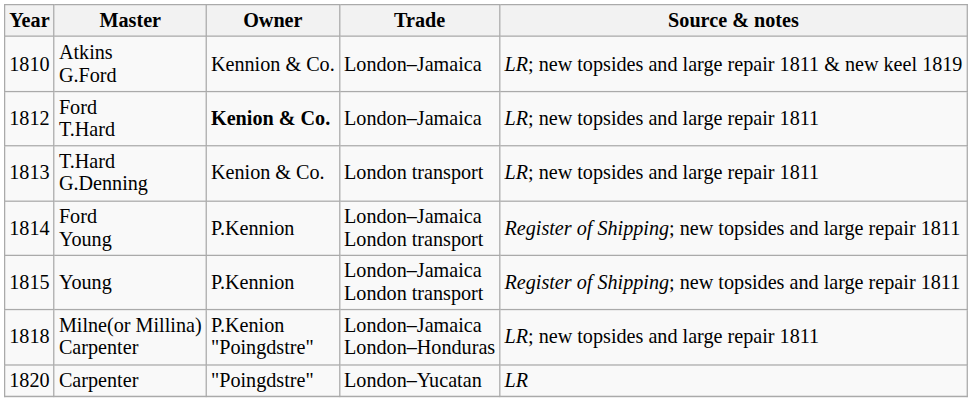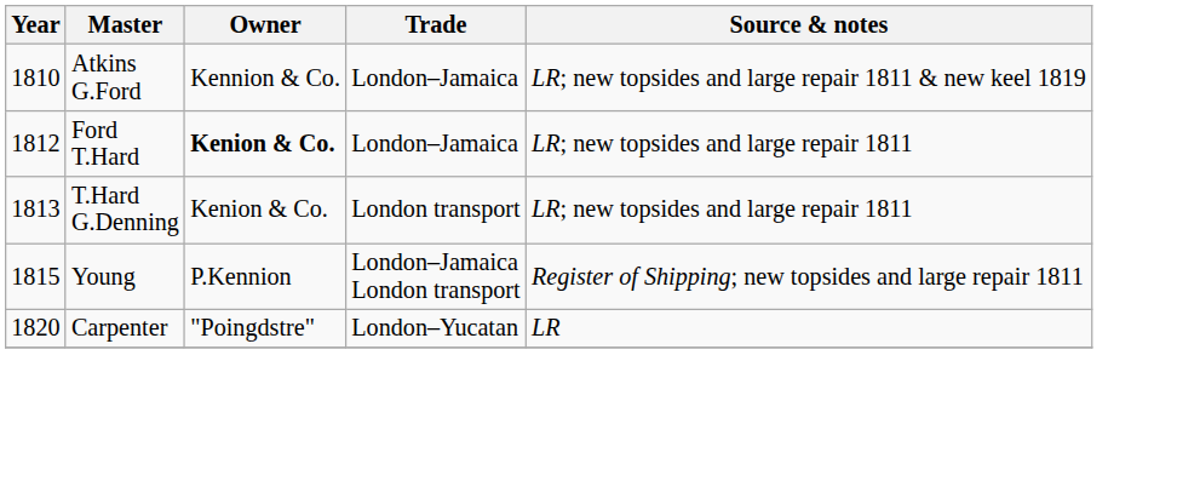 <table class=" wikitable">
 <tr>
 <th>Year</th>
 <th>Master</th>
 <th>Owner</th>
 <th>Trade</th>
 <th>Source & notes</th>
 </tr>
 <tr>
 <td>1810</td>
 <td>Atkins<br>G.Ford</td>
 <td>Kennion & Co.</td>
 <td>London–Jamaica</td>
 <td><em>LR</em>; new topsides and large repair 1811 & new keel 1819</td>
 </tr>
 <tr>
 <td>1812</td>
 <td>Ford<br>T.Hard</td>
 <td><strong>Kenion & Co.</strong></td>
 <td>London–Jamaica</td>
 <td><em>LR</em>; new topsides and large repair 1811</td>
 </tr>
 <tr>
 <td>1813</td>
 <td>T.Hard<br>G.Denning</td>
 <td>Kenion & Co.</td>
 <td>London transport</td>
 <td><em>LR</em>; new topsides and large repair 1811</td>
 </tr>
 <tr>
-<td>1814</td>
-<td>Ford<br>Young</td>
-<td>P.Kennion</td>
-<td>London–Jamaica<br>London transport</td>
-<td><em>Register of Shipping</em>;  new topsides and large repair 1811</td>
-</tr>
-<tr>
 <td>1815</td>
 <td>Young</td>
 <td>P.Kennion</td>
 <td>London–Jamaica<br>London transport</td>
 <td><em>Register of Shipping</em>; new topsides and large repair 1811</td>
-</tr>
-<tr>
-<td>1818</td>
-<td>Milne(or Millina)<br>Carpenter</td>
-<td>P.Kenion<br>"Poingdstre"</td>
-<td>London–Jamaica<br>London–Honduras</td>
-<td><em>LR</em>; new topsides and large repair 1811</td>
 </tr>
 <tr>
 <td>1820</td>
 <td>Carpenter</td>
 <td>"Poingdstre"</td>
 <td>London–Yucatan</td>
 <td><em>LR</em></td>
 </tr>
 <tr>
 </tr>
 </table>
